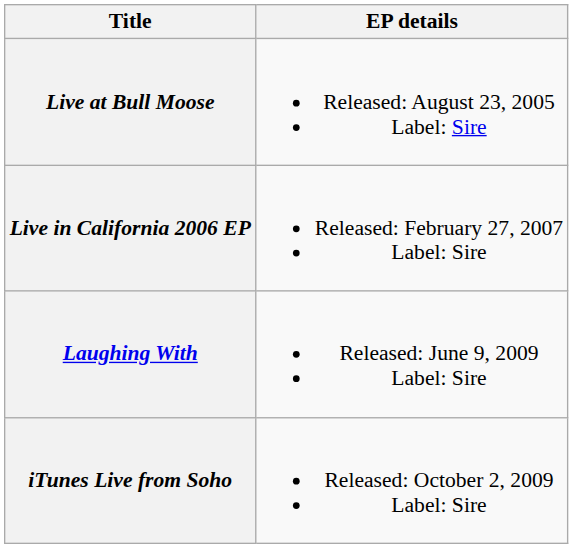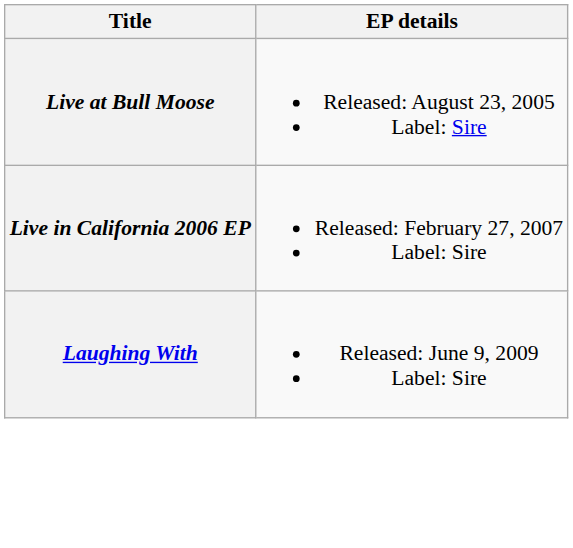 <table class="wikitable plainrowheaders" style="text-align:center">
 <tr>
 <th>Title</th>
 <th>EP details</th>
 </tr>
 <tr>
 <th scope="row"><em>Live at Bull Moose</em></th>
 <td><br><ul><li>Released: August 23, 2005</li><li>Label: <a href='#'>Sire</a></li></ul></td>
 </tr>
 <tr>
 <th scope="row"><em>Live in California 2006 EP</em></th>
 <td><br><ul><li>Released: February 27, 2007</li><li>Label: Sire</li></ul></td>
 </tr>
 <tr>
 <th scope="row"><em><a href='#'>Laughing With</a></em></th>
 <td><br><ul><li>Released: June 9, 2009</li><li>Label: Sire</li></ul></td>
 </tr>
-<tr>
-<th scope="row"><em>iTunes Live from Soho</em></th>
-<td><br><ul><li>Released: October 2, 2009</li><li>Label: Sire</li></ul></td>
-</tr>
 </table>
